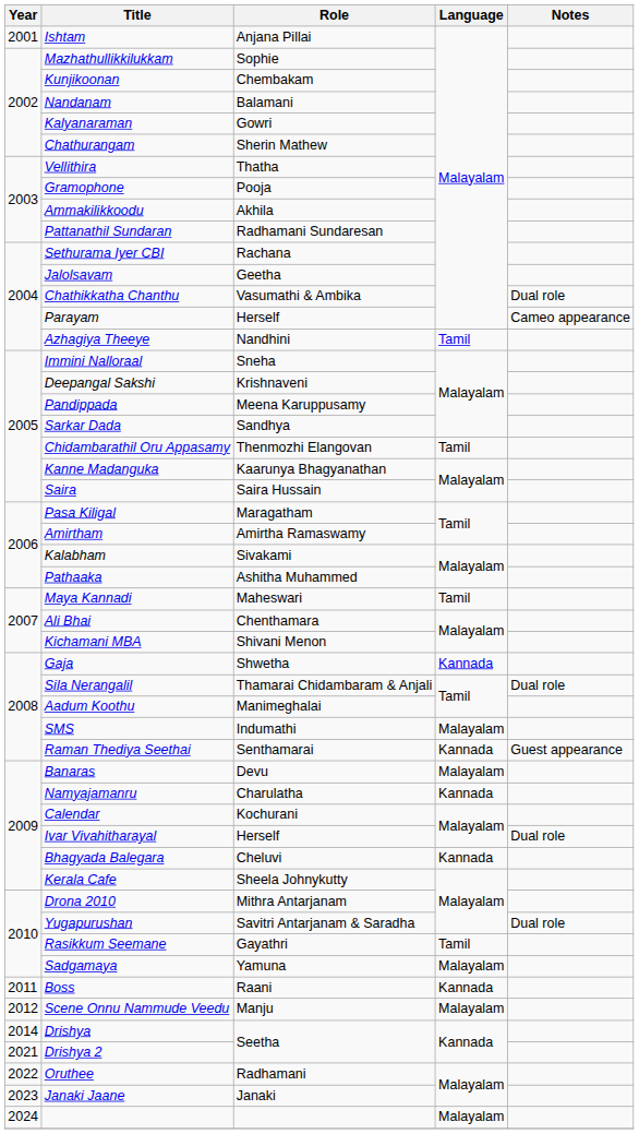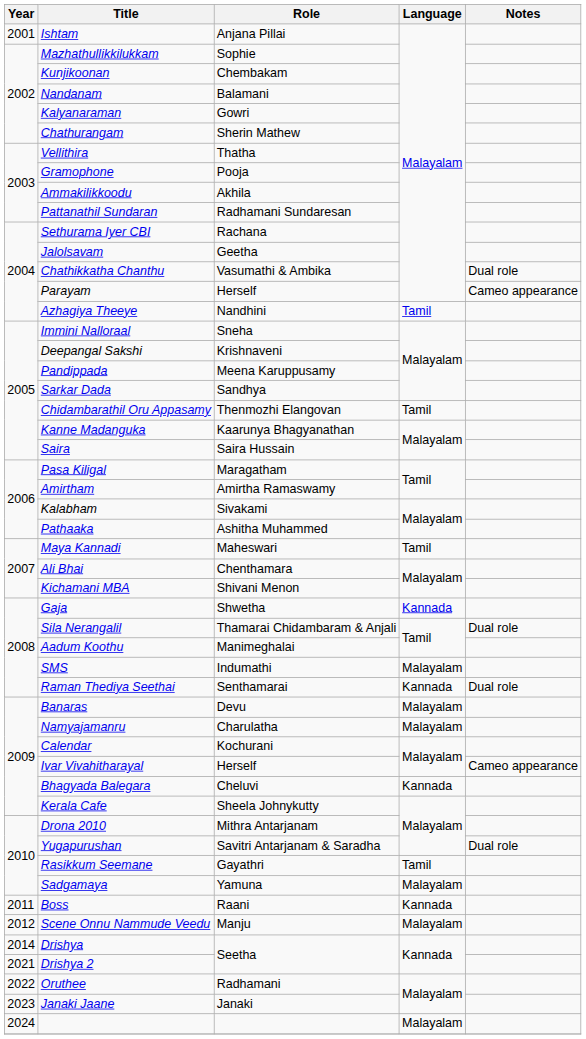 <table class="wikitable sortable">
 <tr>
 <th>Year</th>
 <th>Title</th>
 <th>Role</th>
 <th>Language</th>
 <th>Notes</th>
 </tr>
 <tr>
 <td>2001</td>
 <td><em><a href='#'>Ishtam</a></em></td>
 <td>Anjana Pillai</td>
 <td rowspan="14"><a href='#'>Malayalam</a></td>
 <td></td>
 </tr>
 <tr>
 <td rowspan="5">2002</td>
 <td><em><a href='#'>Mazhathullikkilukkam</a></em></td>
 <td>Sophie</td>
 <td></td>
 </tr>
 <tr>
 <td><em><a href='#'>Kunjikoonan</a></em></td>
 <td>Chembakam</td>
 <td></td>
 </tr>
 <tr>
 <td><em><a href='#'>Nandanam</a></em></td>
 <td>Balamani</td>
 <td></td>
 </tr>
 <tr>
 <td><em><a href='#'>Kalyanaraman</a></em></td>
 <td>Gowri</td>
 <td></td>
 </tr>
 <tr>
 <td><em><a href='#'>Chathurangam</a></em></td>
 <td>Sherin Mathew</td>
 <td></td>
 </tr>
 <tr>
 <td rowspan="4">2003</td>
 <td><em><a href='#'>Vellithira</a></em></td>
 <td>Thatha</td>
 <td></td>
 </tr>
 <tr>
 <td><em><a href='#'>Gramophone</a></em></td>
 <td>Pooja</td>
 <td></td>
 </tr>
 <tr>
 <td><em><a href='#'>Ammakilikkoodu</a></em></td>
 <td>Akhila</td>
 <td></td>
 </tr>
 <tr>
 <td><em><a href='#'>Pattanathil Sundaran</a></em></td>
 <td>Radhamani Sundaresan</td>
 <td></td>
 </tr>
 <tr>
 <td rowspan="5">2004</td>
 <td><em><a href='#'>Sethurama Iyer CBI</a></em></td>
 <td>Rachana</td>
 <td></td>
 </tr>
 <tr>
 <td><em><a href='#'>Jalolsavam</a></em></td>
 <td>Geetha</td>
 <td></td>
 </tr>
 <tr>
 <td><em><a href='#'>Chathikkatha Chanthu</a></em></td>
 <td>Vasumathi & Ambika</td>
 <td>Dual role</td>
 </tr>
 <tr>
 <td><em>Parayam</em></td>
 <td>Herself</td>
 <td>Cameo appearance</td>
 </tr>
 <tr>
 <td><em><a href='#'>Azhagiya Theeye</a></em></td>
 <td>Nandhini</td>
 <td><a href='#'>Tamil</a></td>
 <td></td>
 </tr>
 <tr>
 <td rowspan="7">2005</td>
 <td><em><a href='#'>Immini Nalloraal</a></em></td>
 <td>Sneha</td>
 <td rowspan="4">Malayalam</td>
 <td></td>
 </tr>
 <tr>
 <td><em>Deepangal Sakshi</em></td>
 <td>Krishnaveni</td>
 <td></td>
 </tr>
 <tr>
 <td><em><a href='#'>Pandippada</a></em></td>
 <td>Meena Karuppusamy</td>
 <td></td>
 </tr>
 <tr>
 <td><em><a href='#'>Sarkar Dada</a></em></td>
 <td>Sandhya</td>
 <td></td>
 </tr>
 <tr>
 <td><em><a href='#'>Chidambarathil Oru Appasamy</a></em></td>
 <td>Thenmozhi Elangovan</td>
 <td>Tamil</td>
 <td></td>
 </tr>
 <tr>
 <td><em><a href='#'>Kanne Madanguka</a></em></td>
 <td>Kaarunya Bhagyanathan</td>
 <td rowspan="2">Malayalam</td>
 <td></td>
 </tr>
 <tr>
 <td><em><a href='#'>Saira</a></em></td>
 <td>Saira Hussain</td>
 <td></td>
 </tr>
 <tr>
 <td rowspan="4">2006</td>
 <td><em><a href='#'>Pasa Kiligal</a></em></td>
 <td>Maragatham</td>
 <td rowspan="2">Tamil</td>
 <td></td>
 </tr>
 <tr>
 <td><em><a href='#'>Amirtham</a></em></td>
 <td>Amirtha Ramaswamy</td>
 <td></td>
 </tr>
 <tr>
 <td><em>Kalabham</em></td>
 <td>Sivakami</td>
 <td rowspan="2">Malayalam</td>
 <td></td>
 </tr>
 <tr>
 <td><em><a href='#'>Pathaaka</a></em></td>
 <td>Ashitha Muhammed</td>
 <td></td>
 </tr>
 <tr>
 <td rowspan="3">2007</td>
 <td><em><a href='#'>Maya Kannadi</a></em></td>
 <td>Maheswari</td>
 <td>Tamil</td>
 <td></td>
 </tr>
 <tr>
 <td><em><a href='#'>Ali Bhai</a></em></td>
 <td>Chenthamara</td>
 <td rowspan="2">Malayalam</td>
 <td></td>
 </tr>
 <tr>
 <td><em><a href='#'>Kichamani MBA</a></em></td>
 <td>Shivani Menon</td>
 <td></td>
 </tr>
 <tr>
 <td rowspan="5">2008</td>
 <td><em><a href='#'>Gaja</a></em></td>
 <td>Shwetha</td>
 <td><a href='#'>Kannada</a></td>
 <td></td>
 </tr>
 <tr>
 <td><em><a href='#'>Sila Nerangalil</a></em></td>
 <td>Thamarai Chidambaram & Anjali</td>
 <td rowspan="2">Tamil</td>
 <td>Dual role</td>
 </tr>
 <tr>
 <td><em><a href='#'>Aadum Koothu</a></em></td>
 <td>Manimeghalai</td>
 <td></td>
 </tr>
 <tr>
 <td><em><a href='#'>SMS</a></em></td>
 <td>Indumathi</td>
 <td>Malayalam</td>
 <td></td>
 </tr>
 <tr>
 <td><em><a href='#'>Raman Thediya Seethai</a></em></td>
 <td>Senthamarai</td>
 <td>Kannada</td>
-<td>Guest appearance</td>
+<td>Dual role</td>
 </tr>
 <tr>
 <td rowspan="6">2009</td>
 <td><em><a href='#'>Banaras</a></em></td>
 <td>Devu</td>
 <td>Malayalam</td>
 <td></td>
 </tr>
 <tr>
 <td><em><a href='#'>Namyajamanru</a></em></td>
 <td>Charulatha</td>
-<td>Kannada</td>
+<td>Malayalam</td>
 <td></td>
 </tr>
 <tr>
 <td><em><a href='#'>Calendar</a></em></td>
 <td>Kochurani</td>
 <td rowspan="2">Malayalam</td>
 <td></td>
 </tr>
 <tr>
 <td><em><a href='#'>Ivar Vivahitharayal</a></em></td>
 <td>Herself</td>
-<td>Dual role</td>
+<td>Cameo appearance</td>
 </tr>
 <tr>
 <td><em><a href='#'>Bhagyada Balegara</a></em></td>
 <td>Cheluvi</td>
 <td>Kannada</td>
 <td></td>
 </tr>
 <tr>
 <td><em><a href='#'>Kerala Cafe</a></em></td>
 <td>Sheela Johnykutty</td>
 <td rowspan="3">Malayalam</td>
 <td></td>
 </tr>
 <tr>
 <td rowspan="4">2010</td>
 <td><em><a href='#'>Drona 2010</a></em></td>
 <td>Mithra Antarjanam</td>
 <td></td>
 </tr>
 <tr>
 <td><em><a href='#'>Yugapurushan</a></em></td>
 <td>Savitri Antarjanam & Saradha</td>
 <td>Dual role</td>
 </tr>
 <tr>
 <td><em><a href='#'>Rasikkum Seemane</a></em></td>
 <td>Gayathri</td>
 <td>Tamil</td>
 <td></td>
 </tr>
 <tr>
 <td><em><a href='#'>Sadgamaya</a></em></td>
 <td>Yamuna</td>
 <td>Malayalam</td>
 <td></td>
 </tr>
 <tr>
 <td rowspan="1">2011</td>
 <td><em><a href='#'>Boss</a></em></td>
 <td>Raani</td>
 <td>Kannada</td>
 <td></td>
 </tr>
 <tr>
 <td rowspan="1">2012</td>
 <td><em><a href='#'>Scene Onnu Nammude Veedu</a></em></td>
 <td>Manju</td>
 <td>Malayalam</td>
 <td></td>
 </tr>
 <tr>
 <td rowspan="1">2014</td>
 <td><em><a href='#'>Drishya</a></em></td>
 <td rowspan="2">Seetha</td>
 <td rowspan="2">Kannada</td>
 <td></td>
 </tr>
 <tr>
 <td>2021</td>
 <td><em><a href='#'>Drishya 2</a></em></td>
 <td></td>
 </tr>
 <tr>
 <td>2022</td>
 <td><em><a href='#'>Oruthee</a></em></td>
 <td>Radhamani</td>
 <td rowspan="2">Malayalam</td>
 <td></td>
 </tr>
 <tr>
 <td>2023</td>
 <td><em><a href='#'>Janaki Jaane</a></em></td>
 <td>Janaki</td>
 <td></td>
 </tr>
 <tr>
 <td>2024</td>
 <td></td>
 <td></td>
 <td>Malayalam</td>
 <td></td>
 </tr>
 <tr>
 </tr>
 </table>
